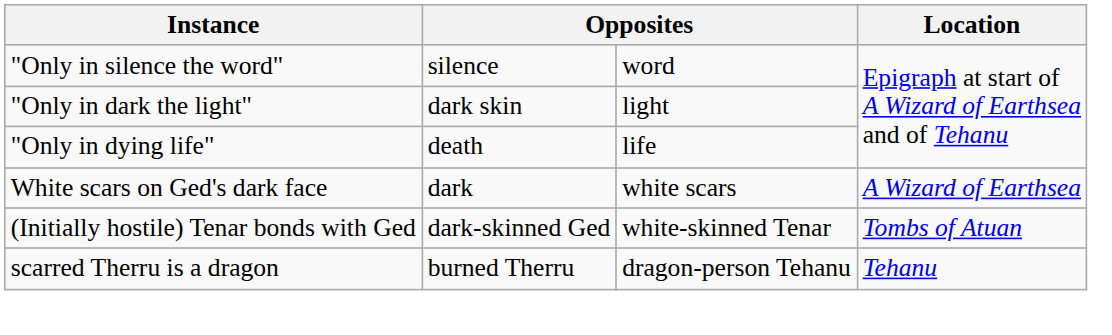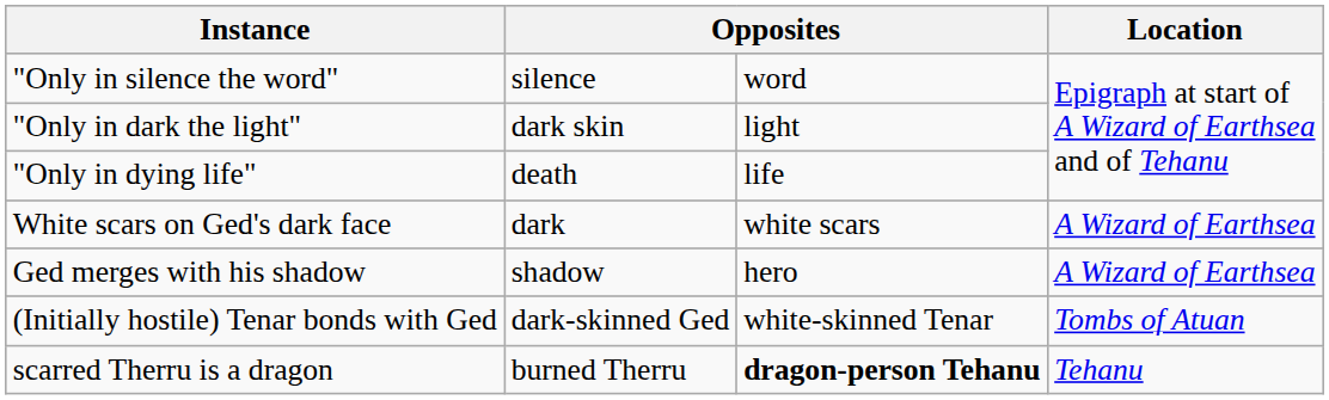 <table class="wikitable">
 <tr>
 <th>Instance</th>
 <th colspan=2>Opposites</th>
 <th>Location</th>
 </tr>
 <tr>
 <td>"Only in silence the word"</td>
 <td>silence</td>
 <td>word</td>
 <td rowspan=3><a href='#'>Epigraph</a> at start of<br><em><a href='#'>A Wizard of Earthsea</a></em><br>and of <em><a href='#'>Tehanu</a></em></td>
 </tr>
 <tr>
 <td>"Only in dark the light"</td>
 <td>dark skin</td>
 <td>light </td>
 </tr>
 <tr>
 <td>"Only in dying life"</td>
 <td>death</td>
 <td>life     </td>
 </tr>
 <tr>
 <td>White scars on Ged's dark face</td>
 <td>dark</td>
 <td>white scars</td>
 <td><em><a href='#'>A Wizard of Earthsea</a></em></td>
 </tr>
 <tr>
+<td>Ged merges with his shadow</td>
+<td>shadow</td>
+<td>hero</td>
+<td><em><a href='#'>A Wizard of Earthsea</a></em></td>
+</tr>
+<tr>
 <td>(Initially hostile) Tenar bonds with Ged</td>
 <td>dark-skinned Ged</td>
 <td>white-skinned Tenar</td>
 <td><em><a href='#'>Tombs of Atuan</a></em></td>
 </tr>
 <tr>
 <td>scarred Therru is a dragon</td>
 <td>burned Therru</td>
-<td>dragon-person Tehanu</td>
+<td><strong>dragon-person Tehanu</strong></td>
 <td><em><a href='#'>Tehanu</a></em></td>
 </tr>
 </table>
